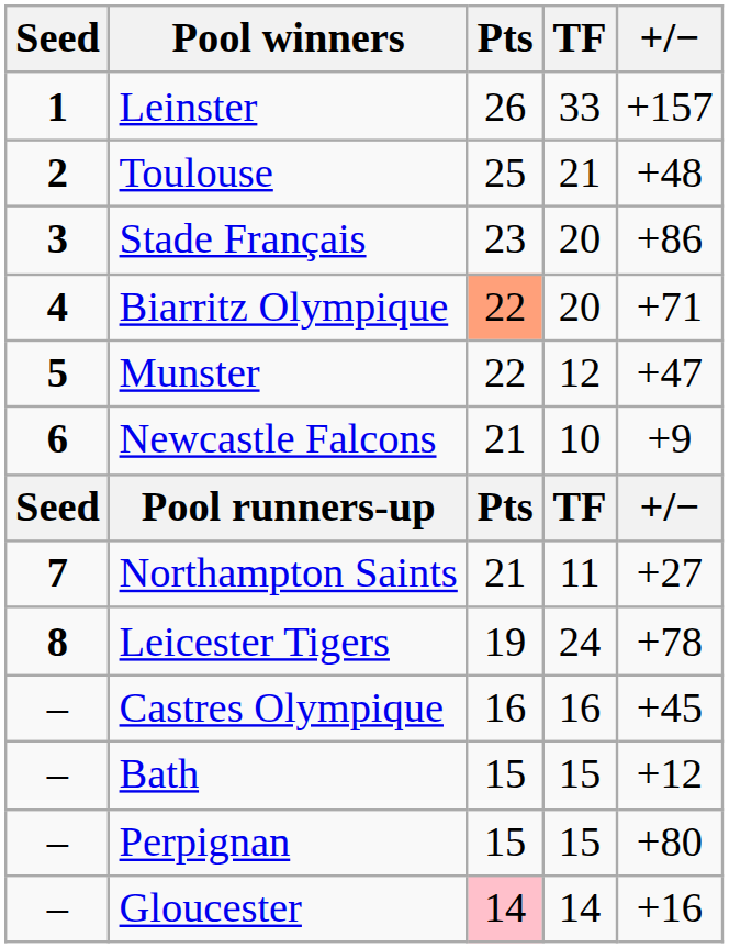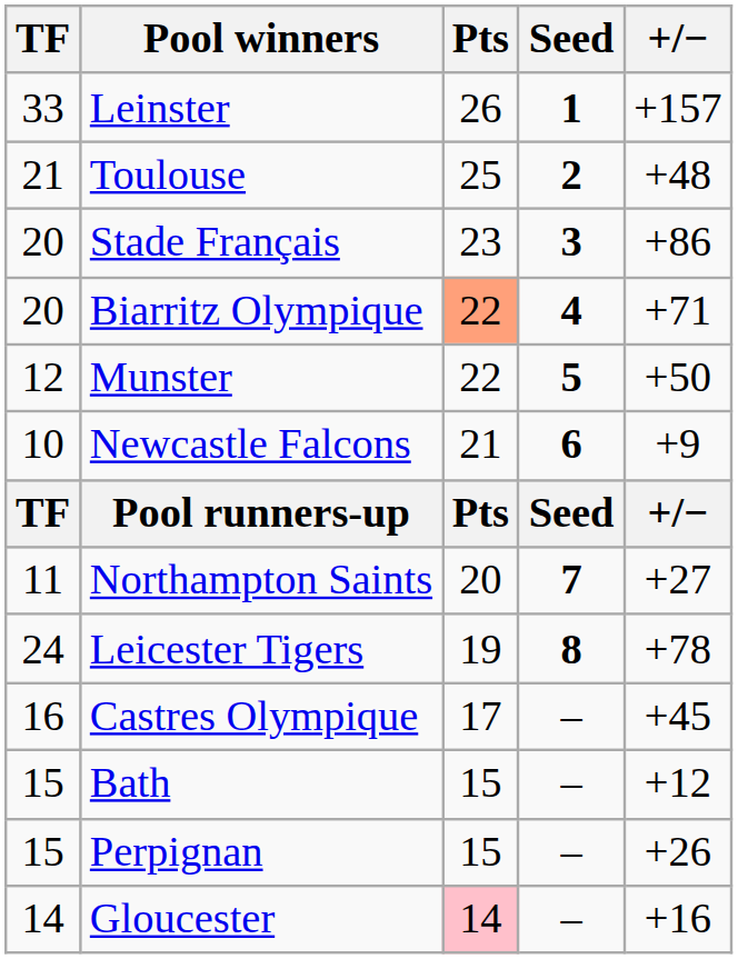 <table class="wikitable" style="text-align: center;">
 <tr>
-<th>Seed</th>
+<th>TF</th>
 <th>Pool winners</th>
 <th>Pts</th>
-<th>TF</th>
+<th>Seed</th>
 <th>+/−</th>
 </tr>
 <tr>
-<td><strong>1</strong></td>
+<td>33</td>
 <td align=left> <a href='#'>Leinster</a></td>
 <td>26</td>
-<td>33</td>
+<td><strong>1</strong></td>
 <td>+157</td>
 </tr>
 <tr>
-<td><strong>2</strong></td>
+<td>21</td>
 <td align=left> <a href='#'>Toulouse</a></td>
 <td>25</td>
-<td>21</td>
+<td><strong>2</strong></td>
 <td>+48</td>
 </tr>
 <tr>
-<td><strong>3</strong></td>
+<td>20</td>
 <td align=left> <a href='#'>Stade Français</a></td>
 <td>23</td>
-<td>20</td>
+<td><strong>3</strong></td>
 <td>+86</td>
 </tr>
 <tr>
-<td><strong>4</strong></td>
+<td>20</td>
 <td align=left> <a href='#'>Biarritz Olympique</a></td>
 <td style="background: lightsalmon;">22</td>
-<td>20</td>
+<td><strong>4</strong></td>
 <td>+71</td>
 </tr>
 <tr>
-<td><strong>5</strong></td>
+<td>12</td>
 <td align=left> <a href='#'>Munster</a></td>
 <td>22</td>
-<td>12</td>
-<td>+47</td>
+<td><strong>5</strong></td>
+<td>+50</td>
 </tr>
 <tr>
-<td><strong>6</strong></td>
+<td>10</td>
 <td align=left> <a href='#'>Newcastle Falcons</a></td>
 <td>21</td>
-<td>10</td>
+<td><strong>6</strong></td>
 <td>+9</td>
 </tr>
 <tr>
-<th>Seed</th>
+<th>TF</th>
 <th>Pool runners-up</th>
 <th>Pts</th>
-<th>TF</th>
+<th>Seed</th>
 <th>+/−</th>
 </tr>
 <tr>
+<td>11</td>
+<td align=left> <a href='#'>Northampton Saints</a></td>
+<td>20</td>
 <td><strong>7</strong></td>
-<td align=left> <a href='#'>Northampton Saints</a></td>
-<td>21</td>
-<td>11</td>
 <td>+27</td>
 </tr>
 <tr>
-<td><strong>8</strong></td>
+<td>24</td>
 <td align=left> <a href='#'>Leicester Tigers</a></td>
 <td>19</td>
-<td>24</td>
+<td><strong>8</strong></td>
 <td>+78</td>
 </tr>
 <tr>
+<td>16</td>
+<td align=left> <a href='#'>Castres Olympique</a></td>
+<td>17</td>
 <td>–</td>
-<td align=left> <a href='#'>Castres Olympique</a></td>
-<td>16</td>
-<td>16</td>
 <td>+45</td>
 </tr>
 <tr>
-<td>–</td>
+<td>15</td>
 <td align=left> <a href='#'>Bath</a></td>
 <td>15</td>
-<td>15</td>
+<td>–</td>
 <td>+12</td>
 </tr>
 <tr>
-<td>–</td>
+<td>15</td>
 <td align=left> <a href='#'>Perpignan</a></td>
 <td>15</td>
-<td>15</td>
-<td>+80</td>
+<td>–</td>
+<td>+26</td>
 </tr>
 <tr>
-<td>–</td>
+<td>14</td>
 <td align=left> <a href='#'>Gloucester</a></td>
 <td style="background: pink;">14</td>
-<td>14</td>
+<td>–</td>
 <td>+16</td>
 </tr>
 </table>
